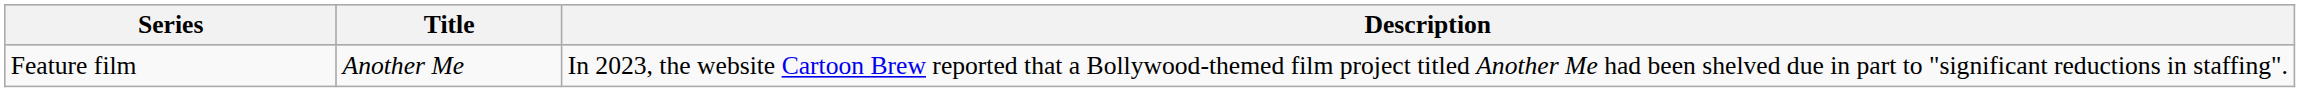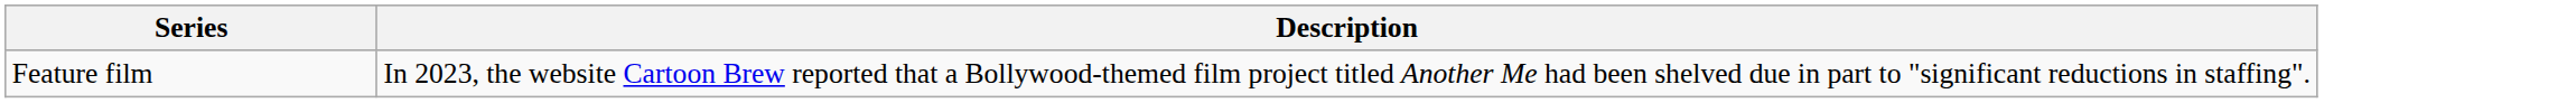 <table class="wikitable">
 <tr>
 <th style="width:150pt;">Series</th>
-<th style="width:100pt;">Title</th>
 <th>Description</th>
 </tr>
 <tr>
 <td>Feature film</td>
-<td><em>Another Me</em></td>
 <td>In 2023, the website <a href='#'>Cartoon Brew</a> reported that a Bollywood-themed film project titled <em>Another Me</em> had been shelved due in part to "significant reductions in staffing".</td>
 </tr>
 </table>
